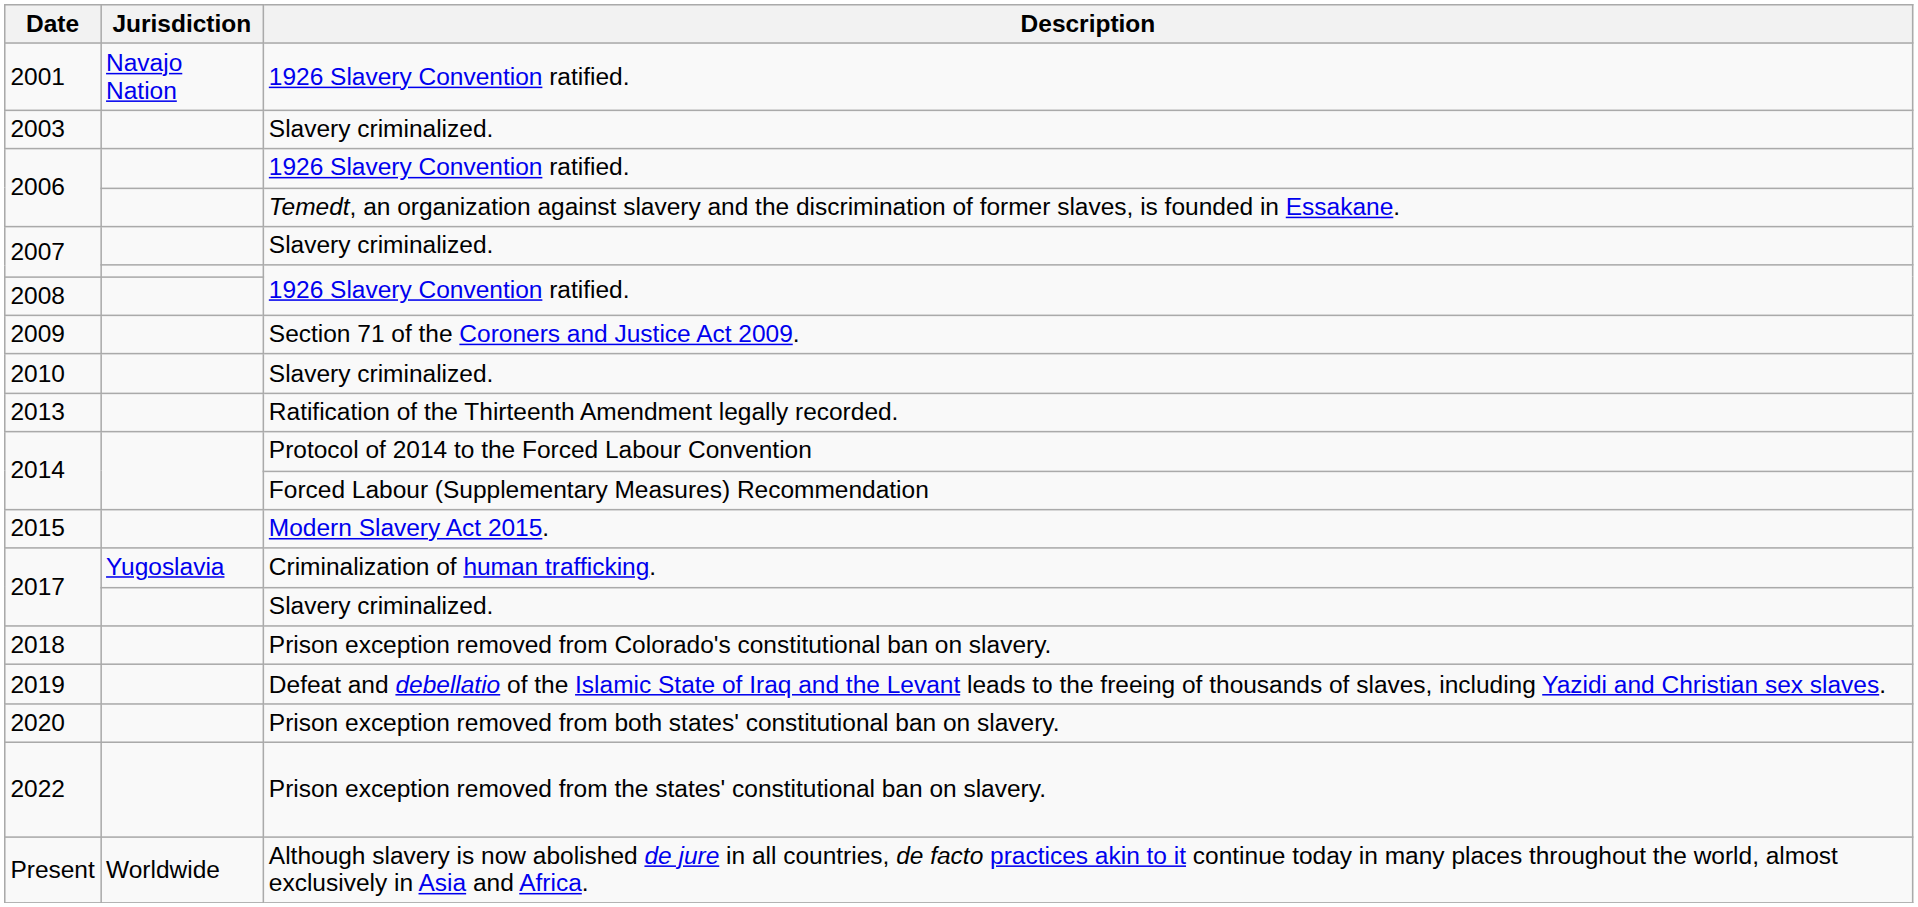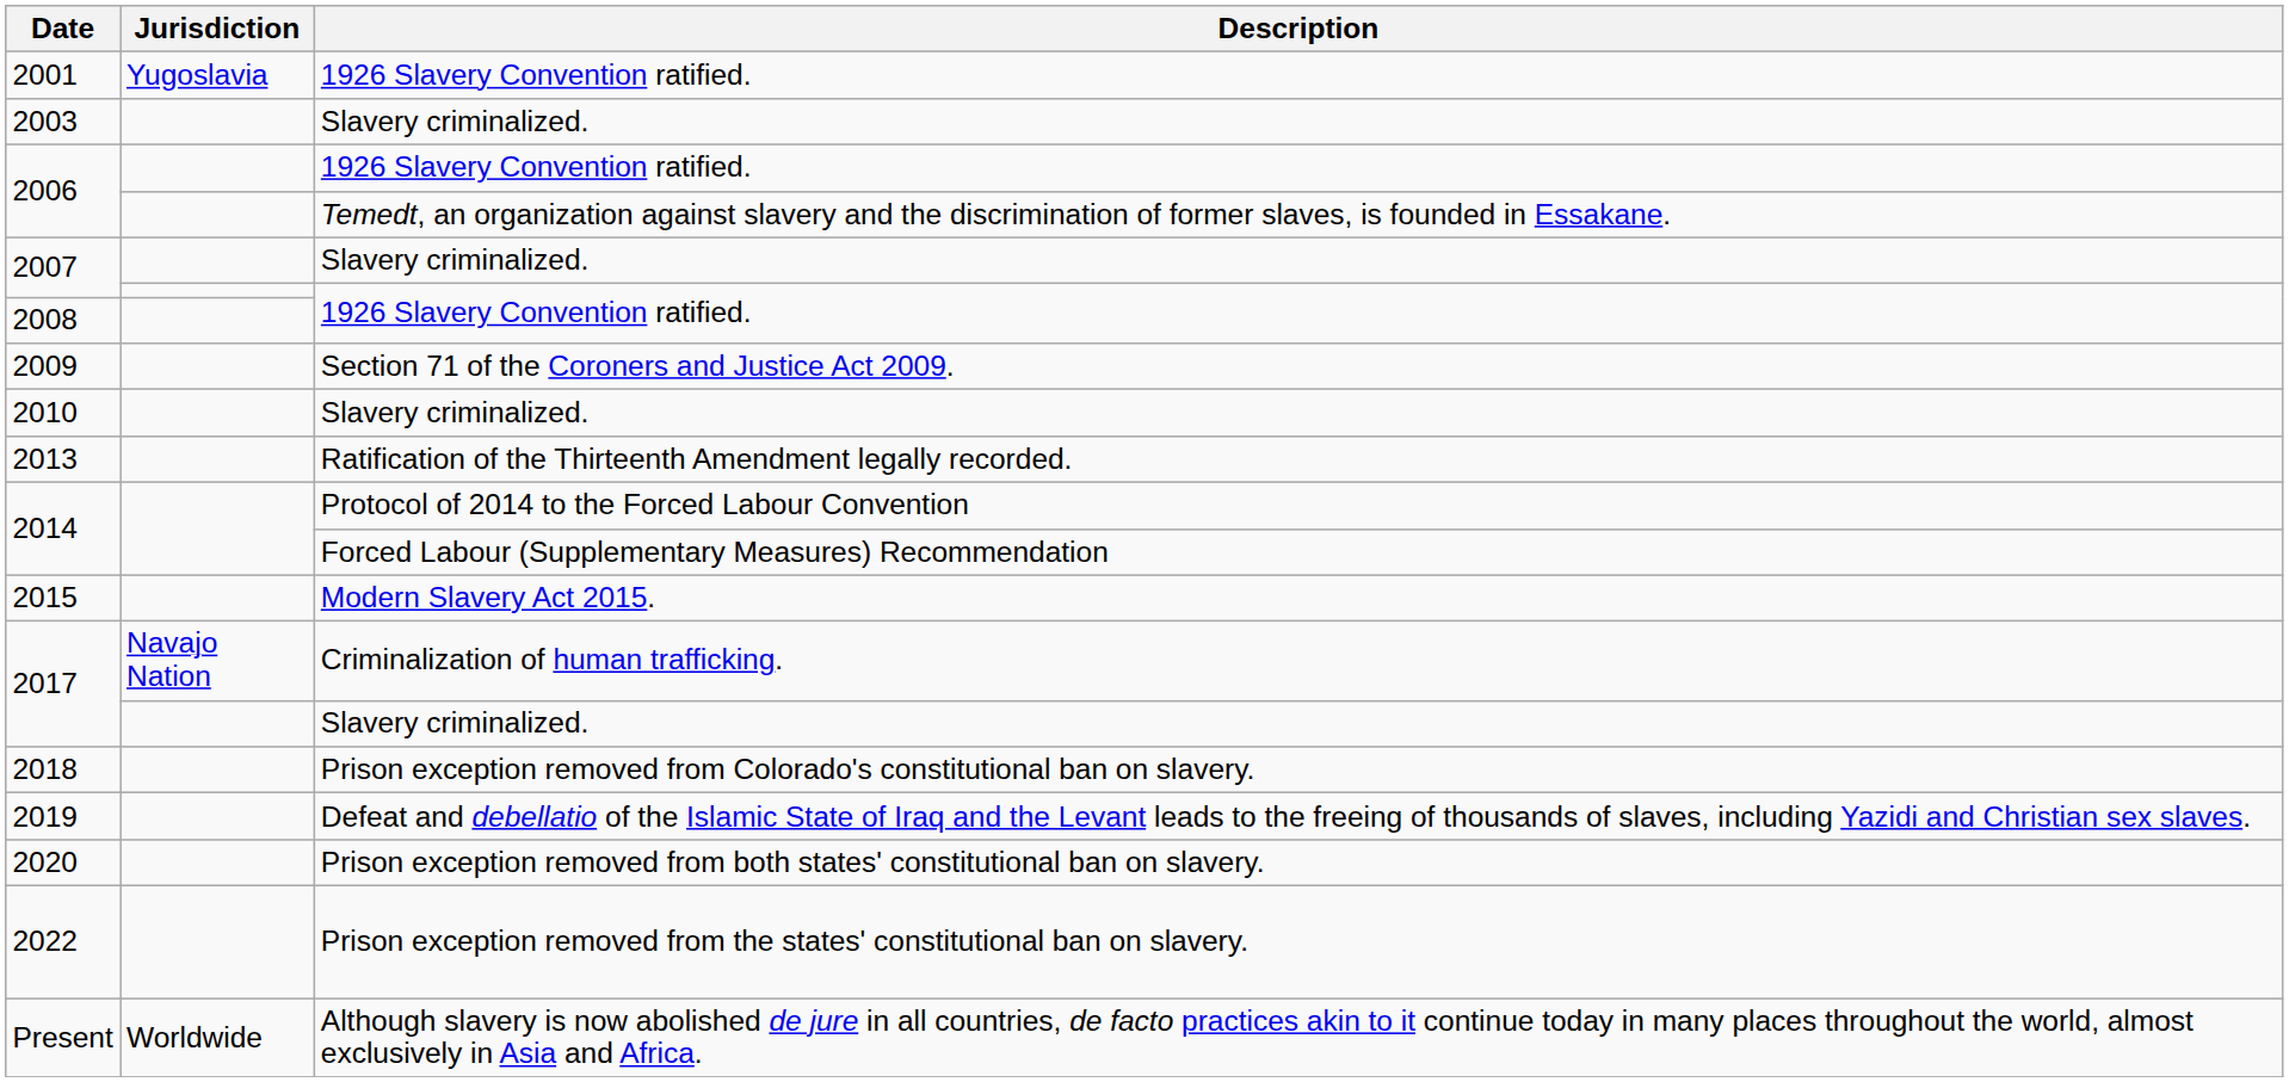 <table class=wikitable>
 <tr>
 <th>Date</th>
 <th>Jurisdiction</th>
 <th>Description</th>
 </tr>
 <tr>
 <td>2001</td>
-<td><a href='#'>Navajo Nation</a></td>
+<td> <a href='#'>Yugoslavia</a><br></td>
 <td><a href='#'>1926 Slavery Convention</a> ratified.</td>
 </tr>
 <tr>
 <td>2003</td>
 <td></td>
 <td>Slavery criminalized.</td>
 </tr>
 <tr>
 <td rowspan="2">2006</td>
 <td></td>
 <td><a href='#'>1926 Slavery Convention</a> ratified.</td>
 </tr>
 <tr>
 <td></td>
 <td><em>Temedt</em>, an organization against slavery and the discrimination of former slaves, is founded in <a href='#'>Essakane</a>.</td>
 </tr>
 <tr>
 <td rowspan="2">2007</td>
 <td></td>
 <td>Slavery criminalized.</td>
 </tr>
 <tr>
 <td></td>
 <td rowspan="2"><a href='#'>1926 Slavery Convention</a> ratified.</td>
 </tr>
 <tr>
 <td>2008</td>
 <td></td>
 </tr>
 <tr>
 <td>2009</td>
 <td></td>
 <td>Section 71 of the <a href='#'>Coroners and Justice Act 2009</a>.</td>
 </tr>
 <tr>
 <td>2010</td>
 <td></td>
 <td>Slavery criminalized.</td>
 </tr>
 <tr>
 <td>2013</td>
 <td></td>
 <td>Ratification of the Thirteenth Amendment legally recorded.</td>
 </tr>
 <tr>
 <td rowspan="2">2014</td>
 <td rowspan="2"></td>
 <td>Protocol of 2014 to the Forced Labour Convention</td>
 </tr>
 <tr>
 <td>Forced Labour (Supplementary Measures) Recommendation</td>
 </tr>
 <tr>
 <td>2015</td>
 <td></td>
 <td><a href='#'>Modern Slavery Act 2015</a>.</td>
 </tr>
 <tr>
 <td rowspan=2>2017</td>
-<td> <a href='#'>Yugoslavia</a><br></td>
+<td><a href='#'>Navajo Nation</a></td>
 <td>Criminalization of <a href='#'>human trafficking</a>.</td>
 </tr>
 <tr>
 <td></td>
 <td>Slavery criminalized.</td>
 </tr>
 <tr>
 <td>2018</td>
 <td></td>
 <td>Prison exception removed from Colorado's constitutional ban on slavery.</td>
 </tr>
 <tr>
 <td>2019</td>
 <td> <br></td>
 <td>Defeat and <em><a href='#'>debellatio</a></em> of the <a href='#'>Islamic State of Iraq and the Levant</a> leads to the freeing of thousands of slaves, including <a href='#'>Yazidi and Christian sex slaves</a>.</td>
 </tr>
 <tr>
 <td>2020</td>
 <td> <br></td>
 <td>Prison exception removed from both states' constitutional ban on slavery.</td>
 </tr>
 <tr>
 <td>2022</td>
 <td><br><br><br></td>
 <td>Prison exception removed from the states' constitutional ban on slavery.</td>
 </tr>
 <tr>
 <td>Present</td>
 <td>Worldwide</td>
 <td>Although slavery is now abolished <em><a href='#'>de jure</a></em> in all countries, <em>de facto</em> <a href='#'>practices akin to it</a> continue today in many places throughout the world, almost exclusively in <a href='#'>Asia</a> and <a href='#'>Africa</a>.</td>
 </tr>
 </table>
